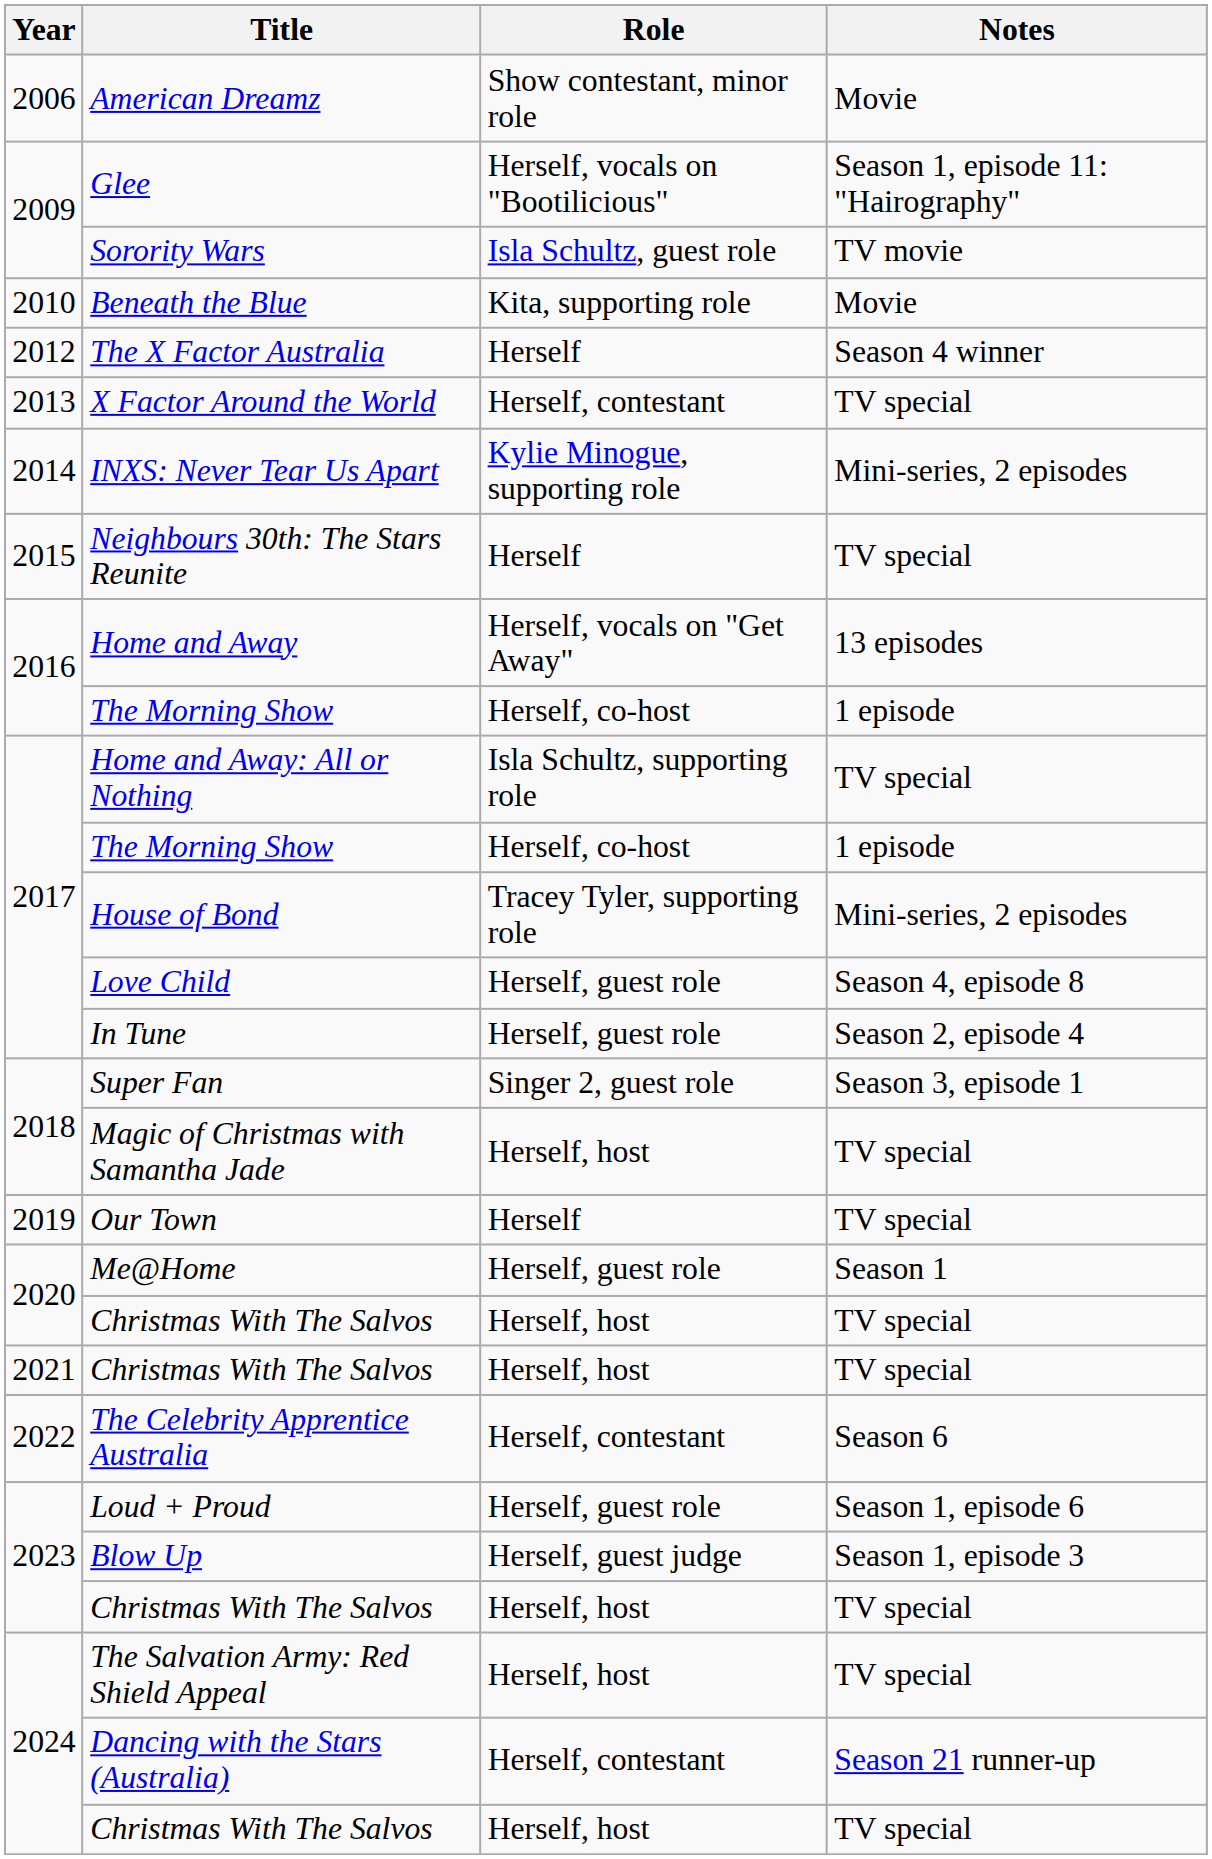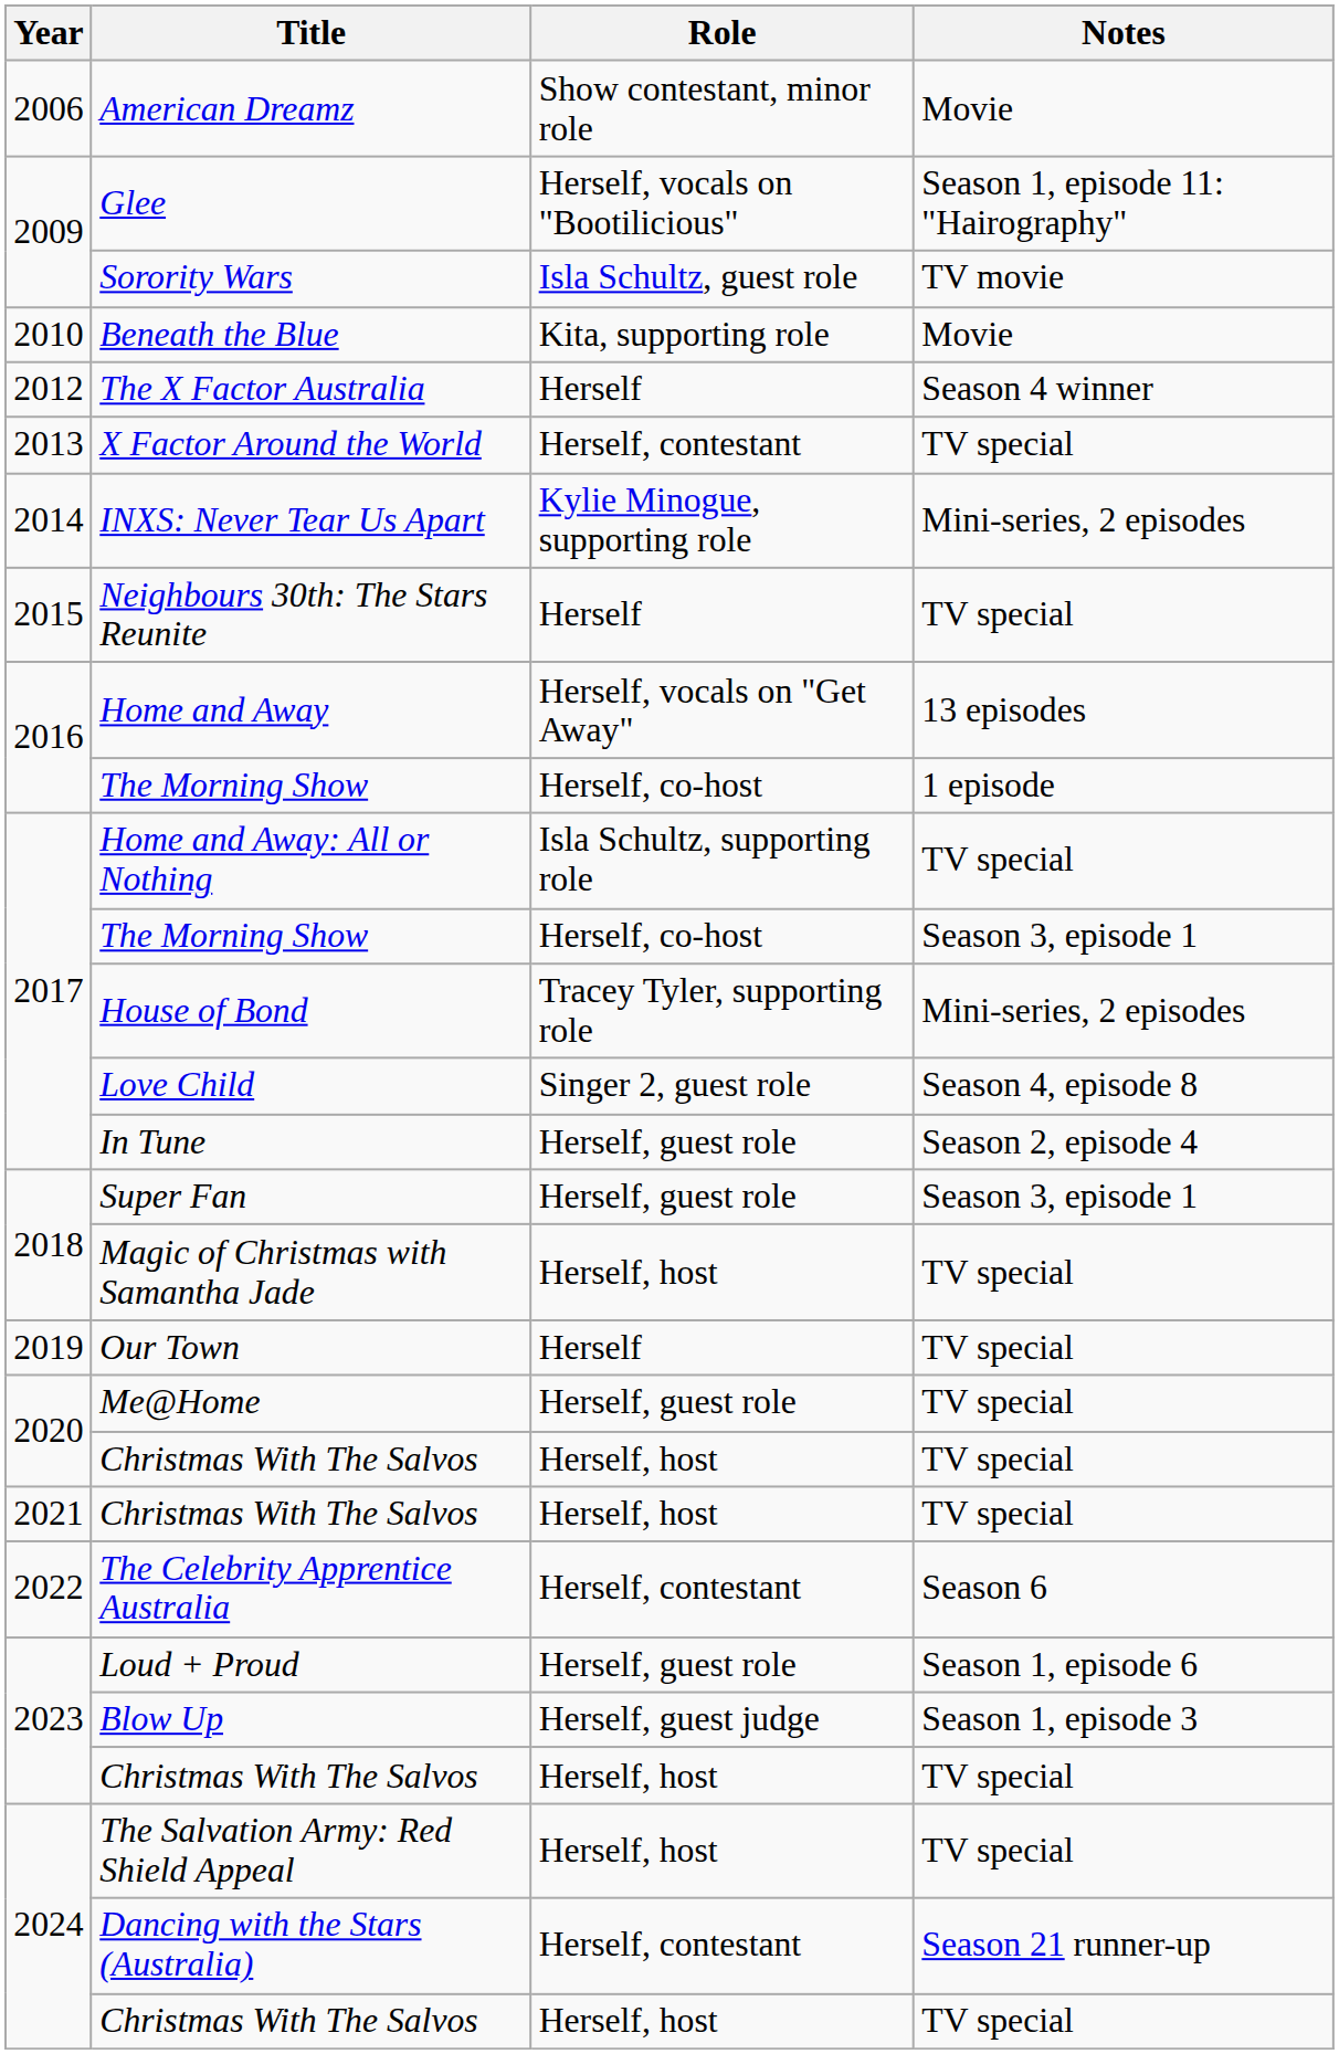 <table class="wikitable sortable plainrowheaders">
 <tr>
 <th>Year</th>
 <th>Title</th>
 <th>Role</th>
 <th>Notes</th>
 </tr>
 <tr>
 <td>2006</td>
 <td><em><a href='#'>American Dreamz</a></em></td>
 <td>Show contestant, minor role</td>
 <td>Movie</td>
 </tr>
 <tr>
 <td rowspan="2">2009</td>
 <td><em><a href='#'>Glee</a></em></td>
 <td>Herself, vocals on "Bootilicious"</td>
 <td>Season 1, episode 11: "Hairography"</td>
 </tr>
 <tr>
 <td><em><a href='#'>Sorority Wars</a></em></td>
 <td><a href='#'>Isla Schultz</a>, guest role</td>
 <td>TV movie</td>
 </tr>
 <tr>
 <td>2010</td>
 <td><em><a href='#'>Beneath the Blue</a></em></td>
 <td>Kita, supporting role</td>
 <td>Movie</td>
 </tr>
 <tr>
 <td>2012</td>
 <td><em><a href='#'>The X Factor Australia</a></em></td>
 <td>Herself</td>
 <td>Season 4 winner</td>
 </tr>
 <tr>
 <td>2013</td>
 <td><em><a href='#'>X Factor Around the World</a></em></td>
 <td>Herself, contestant</td>
 <td>TV special</td>
 </tr>
 <tr>
 <td>2014</td>
 <td><em><a href='#'>INXS: Never Tear Us Apart</a></em></td>
 <td><a href='#'>Kylie Minogue</a>, supporting role</td>
 <td>Mini-series, 2 episodes</td>
 </tr>
 <tr>
 <td>2015</td>
 <td><em><a href='#'>Neighbours</a> 30th: The Stars Reunite</em></td>
 <td>Herself</td>
 <td>TV special</td>
 </tr>
 <tr>
 <td rowspan="2">2016</td>
 <td><em><a href='#'>Home and Away</a></em></td>
 <td>Herself, vocals on "Get Away"</td>
 <td>13 episodes</td>
 </tr>
 <tr>
 <td><em><a href='#'>The Morning Show</a></em></td>
 <td>Herself, co-host</td>
 <td>1 episode</td>
 </tr>
 <tr>
 <td rowspan="5">2017</td>
 <td><em><a href='#'>Home and Away: All or Nothing</a></em></td>
 <td>Isla Schultz, supporting role</td>
 <td>TV special</td>
 </tr>
 <tr>
 <td><em><a href='#'>The Morning Show</a></em></td>
 <td>Herself, co-host</td>
-<td>1 episode</td>
+<td>Season 3, episode 1</td>
 </tr>
 <tr>
 <td><em><a href='#'>House of Bond</a></em></td>
 <td>Tracey Tyler, supporting role</td>
 <td>Mini-series, 2 episodes</td>
 </tr>
 <tr>
 <td><em><a href='#'>Love Child</a></em></td>
-<td>Herself, guest role</td>
+<td>Singer 2, guest role</td>
 <td>Season 4, episode 8</td>
 </tr>
 <tr>
 <td><em>In Tune</em></td>
 <td>Herself, guest role</td>
 <td>Season 2, episode 4</td>
 </tr>
 <tr>
 <td rowspan="2">2018</td>
 <td><em>Super Fan</em></td>
-<td>Singer 2, guest role</td>
+<td>Herself, guest role</td>
 <td>Season 3, episode 1</td>
 </tr>
 <tr>
 <td><em>Magic of Christmas with Samantha Jade</em></td>
 <td>Herself, host</td>
 <td>TV special</td>
 </tr>
 <tr>
 <td>2019</td>
 <td><em>Our Town</em></td>
 <td>Herself</td>
 <td>TV special</td>
 </tr>
 <tr>
 <td rowspan="2">2020</td>
 <td><em>Me@Home</em></td>
 <td>Herself, guest role</td>
-<td>Season 1</td>
+<td>TV special</td>
 </tr>
 <tr>
 <td><em>Christmas With The Salvos</em></td>
 <td>Herself, host</td>
 <td>TV special</td>
 </tr>
 <tr>
 <td>2021</td>
 <td><em>Christmas With The Salvos</em></td>
 <td>Herself, host</td>
 <td>TV special</td>
 </tr>
 <tr>
 <td>2022</td>
 <td><em><a href='#'>The Celebrity Apprentice Australia</a></em></td>
 <td>Herself, contestant</td>
 <td>Season 6</td>
 </tr>
 <tr>
 <td rowspan="3">2023</td>
 <td><em>Loud + Proud</em></td>
 <td>Herself, guest role</td>
 <td>Season 1, episode 6</td>
 </tr>
 <tr>
 <td><em><a href='#'>Blow Up</a></em></td>
 <td>Herself, guest judge</td>
 <td>Season 1, episode 3</td>
 </tr>
 <tr>
 <td><em>Christmas With The Salvos</em></td>
 <td>Herself, host</td>
 <td>TV special</td>
 </tr>
 <tr>
 <td rowspan="3">2024</td>
 <td><em>The Salvation Army: Red Shield Appeal</em></td>
 <td>Herself, host</td>
 <td>TV special</td>
 </tr>
 <tr>
 <td><em><a href='#'>Dancing with the Stars (Australia)</a></em></td>
 <td>Herself, contestant</td>
 <td><a href='#'>Season 21</a> runner-up</td>
 </tr>
 <tr>
 <td><em>Christmas With The Salvos</em></td>
 <td>Herself, host</td>
 <td>TV special</td>
 </tr>
 </table>
